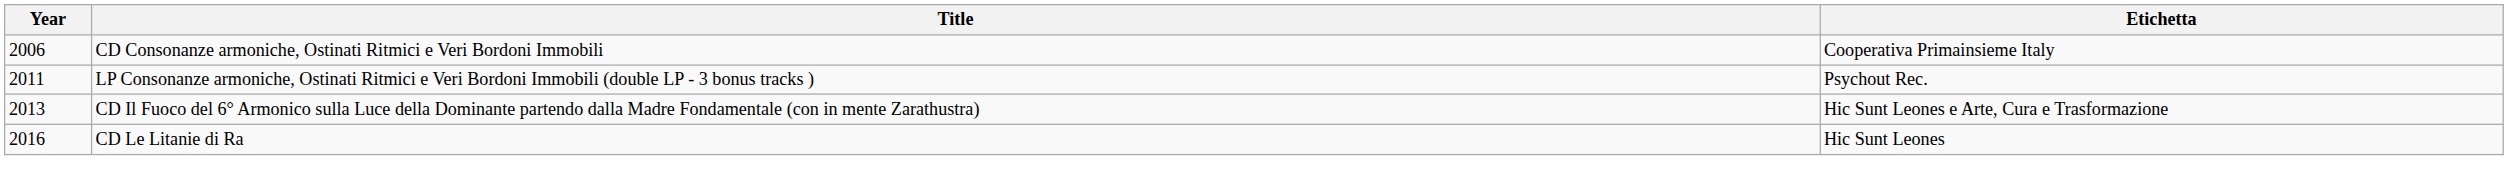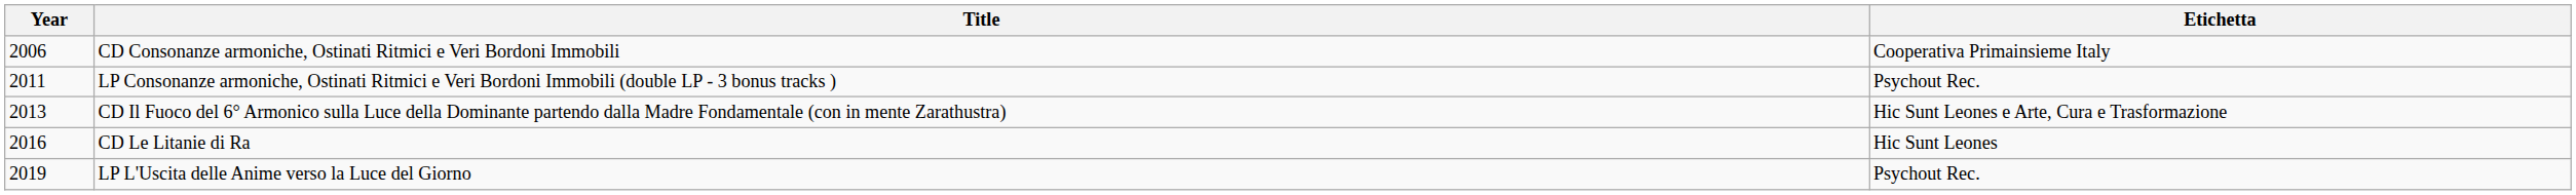 <table class="wikitable" style="font-size:90%;width:100%;margin:auto;clear:both;">
 <tr bgcolor="#EFEFEF">
 <th>Year</th>
 <th>Title</th>
 <th>Etichetta</th>
 </tr>
 <tr>
 <td>2006</td>
 <td>CD  Consonanze armoniche, Ostinati Ritmici e Veri Bordoni Immobili</td>
 <td>Cooperativa Primainsieme Italy</td>
 </tr>
 <tr>
 <td>2011</td>
 <td>LP  Consonanze armoniche, Ostinati Ritmici e Veri Bordoni Immobili (double LP - 3 bonus tracks )</td>
 <td>Psychout Rec.</td>
 </tr>
 <tr>
 <td>2013</td>
 <td>CD  Il Fuoco del 6° Armonico sulla Luce della Dominante partendo dalla Madre Fondamentale (con in mente Zarathustra)</td>
 <td>Hic Sunt Leones e Arte, Cura e Trasformazione</td>
 </tr>
 <tr>
 <td>2016</td>
 <td>CD  Le Litanie di Ra</td>
 <td>Hic Sunt Leones</td>
 </tr>
+<tr>
+<td>2019</td>
+<td>LP L'Uscita delle Anime verso la Luce del Giorno</td>
+<td>Psychout Rec.</td>
+</tr>
 </table>
